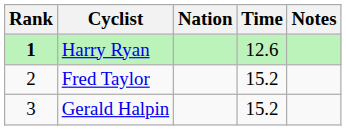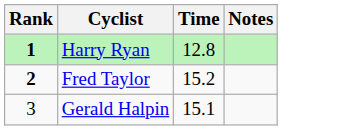 <table class="wikitable sortable" style="text-align:center">
 <tr>
 <th>Rank</th>
 <th>Cyclist</th>
-<th>Nation</th>
 <th>Time</th>
 <th>Notes</th>
 </tr>
 <tr bgcolor=bbf3bb>
 <td><strong>1</strong></td>
 <td align=left><a href='#'>Harry Ryan</a></td>
-<td align=left></td>
-<td>12.6</td>
+<td>12.8</td>
 <td></td>
 </tr>
 <tr>
-<td>2</td>
+<td><strong>2</strong></td>
 <td align=left><a href='#'>Fred Taylor</a></td>
-<td align=left></td>
 <td>15.2</td>
 <td></td>
 </tr>
 <tr>
 <td>3</td>
 <td align=left><a href='#'>Gerald Halpin</a></td>
-<td align=left></td>
-<td>15.2</td>
+<td>15.1</td>
 <td></td>
 </tr>
 </table>
